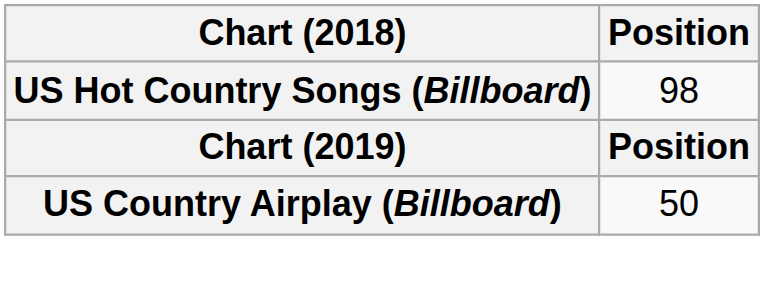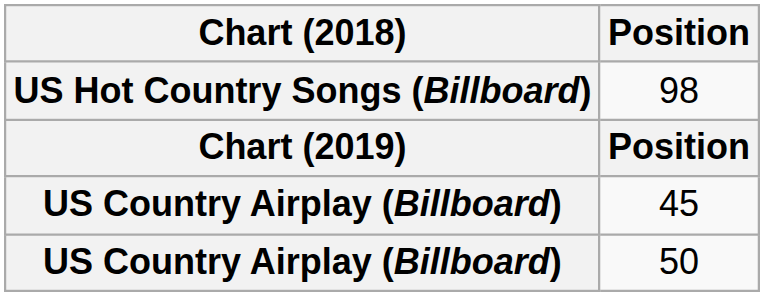 <table class="wikitable plainrowheaders" style="text-align:center">
 <tr>
 <th scope="col">Chart (2018)</th>
 <th scope="col">Position</th>
 </tr>
 <tr>
 <th scope="row">US Hot Country Songs (<em>Billboard</em>)</th>
 <td>98</td>
 </tr>
 <tr>
 <th scope="col">Chart (2019)</th>
 <th scope="col">Position</th>
 </tr>
 <tr>
 <th scope="row">US Country Airplay (<em>Billboard</em>)</th>
+<td>45</td>
+</tr>
+<tr>
+<th scope="row">US Country Airplay (<em>Billboard</em>)</th>
 <td>50</td>
 </tr>
 </table>
